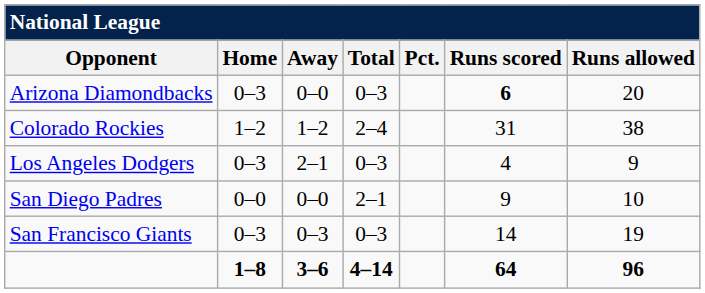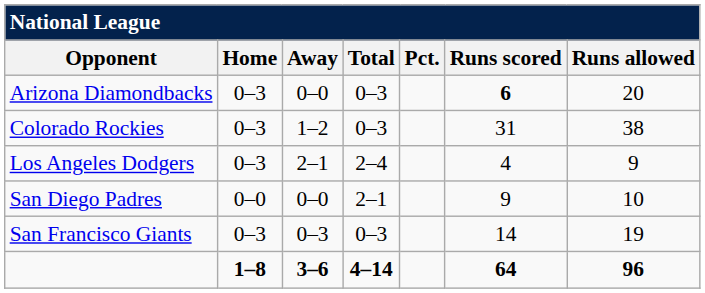 <table class="wikitable" style="font-size: 95%; text-align: center">
 <tr>
 <td colspan="7" style="text-align:left; background:#03224c;color:#fff"><strong>National League</strong></td>
 </tr>
 <tr>
 <th>Opponent</th>
 <th>Home</th>
 <th>Away</th>
 <th>Total</th>
 <th>Pct.</th>
 <th>Runs scored</th>
 <th>Runs allowed</th>
 </tr>
 <tr>
 <td style="text-align:left"><a href='#'>Arizona Diamondbacks</a></td>
 <td>0–3</td>
 <td>0–0</td>
 <td>0–3</td>
 <td></td>
 <td><strong>6</strong></td>
 <td>20</td>
 </tr>
 <tr>
 <td style="text-align:left"><a href='#'>Colorado Rockies</a></td>
+<td>0–3</td>
 <td>1–2</td>
-<td>1–2</td>
-<td>2–4</td>
+<td>0–3</td>
 <td></td>
 <td>31</td>
 <td>38</td>
 </tr>
 <tr>
 <td style="text-align:left"><a href='#'>Los Angeles Dodgers</a></td>
 <td>0–3</td>
 <td>2–1</td>
-<td>0–3</td>
+<td>2–4</td>
 <td></td>
 <td>4</td>
 <td>9</td>
 </tr>
 <tr>
 <td style="text-align:left"><a href='#'>San Diego Padres</a></td>
 <td>0–0</td>
 <td>0–0</td>
 <td>2–1</td>
 <td></td>
 <td>9</td>
 <td>10</td>
 </tr>
 <tr>
 <td style="text-align:left"><a href='#'>San Francisco Giants</a></td>
 <td>0–3</td>
 <td>0–3</td>
 <td>0–3</td>
 <td></td>
 <td>14</td>
 <td>19</td>
 </tr>
 <tr style="font-weight:bold">
 <td></td>
 <td>1–8</td>
 <td>3–6</td>
 <td>4–14</td>
 <td></td>
 <td>64</td>
 <td>96</td>
 </tr>
 </table>
